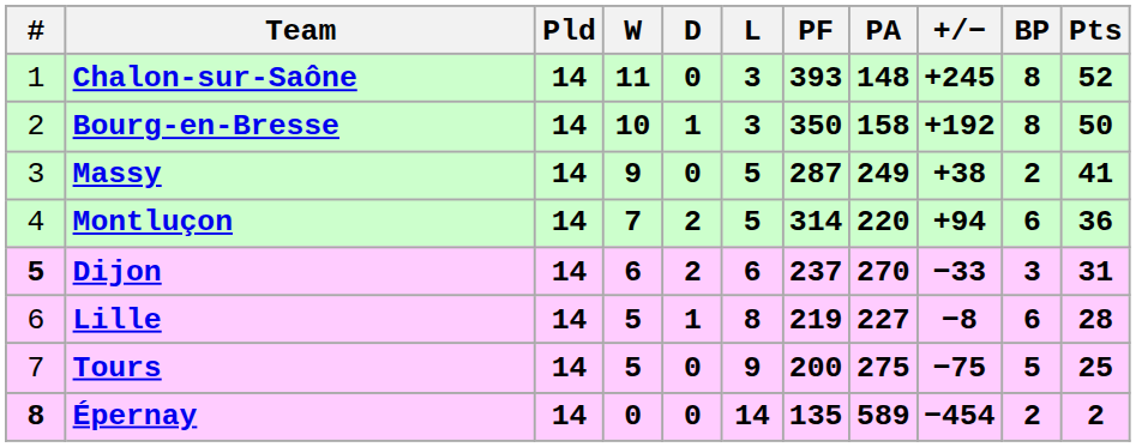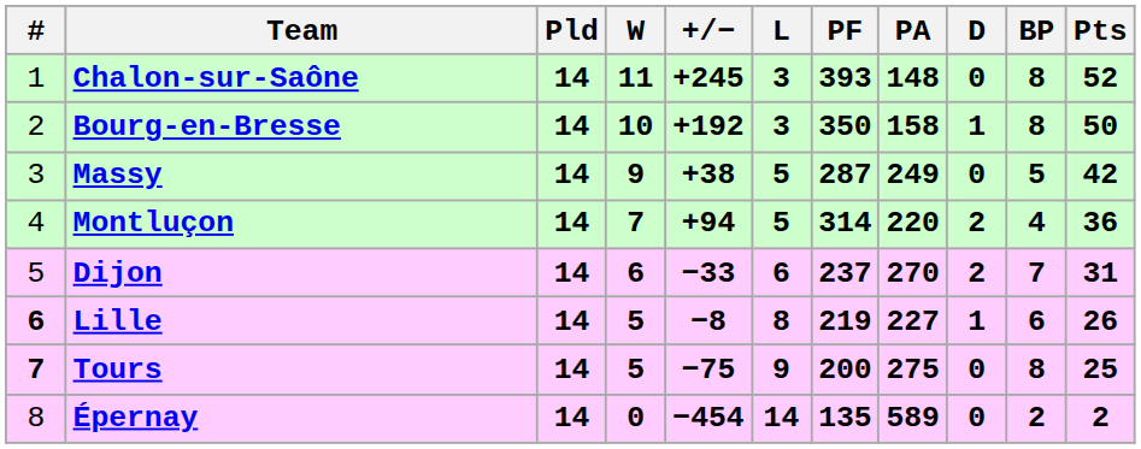 <table class="wikitable" style="text-align: center;">
 <tr>
 <th width="20">#</th>
 <th width="200">Team</th>
 <th width="20">Pld</th>
 <th width="20">W</th>
-<th width="20">D</th>
+<th width="25">+/−</th>
 <th width="20">L</th>
 <th width="20">PF</th>
 <th width="20">PA</th>
-<th width="25">+/−</th>
+<th width="20">D</th>
 <th width="20">BP</th>
 <th width="20">Pts</th>
 </tr>
 <tr bgcolor=#ccffcc align=center>
 <td>1</td>
 <td align=left><strong><a href='#'>Chalon-sur-Saône</a></strong></td>
 <td><strong>14</strong></td>
 <td><strong>11</strong></td>
-<td><strong>0</strong></td>
+<td><strong>+245</strong></td>
 <td><strong>3</strong></td>
 <td><strong>393</strong></td>
 <td><strong>148</strong></td>
-<td><strong>+245</strong></td>
+<td><strong>0</strong></td>
 <td><strong>8</strong></td>
 <td><strong>52</strong></td>
 </tr>
 <tr bgcolor=#ccffcc align=center>
 <td>2</td>
 <td align=left><strong><a href='#'>Bourg-en-Bresse</a></strong></td>
 <td><strong>14</strong></td>
 <td><strong>10</strong></td>
-<td><strong>1</strong></td>
+<td><strong>+192</strong></td>
 <td><strong>3</strong></td>
 <td><strong>350</strong></td>
 <td><strong>158</strong></td>
-<td><strong>+192</strong></td>
+<td><strong>1</strong></td>
 <td><strong>8</strong></td>
 <td><strong>50</strong></td>
 </tr>
 <tr bgcolor=#ccffcc align=center>
 <td>3</td>
 <td align=left><strong><a href='#'>Massy</a></strong></td>
 <td><strong>14</strong></td>
 <td><strong>9</strong></td>
-<td><strong>0</strong></td>
+<td><strong>+38</strong></td>
 <td><strong>5</strong></td>
 <td><strong>287</strong></td>
 <td><strong>249</strong></td>
-<td><strong>+38</strong></td>
-<td><strong>2</strong></td>
-<td><strong>41</strong></td>
+<td><strong>0</strong></td>
+<td><strong>5</strong></td>
+<td><strong>42</strong></td>
 </tr>
 <tr bgcolor=#ccffcc align=center>
 <td>4</td>
 <td align=left><strong><a href='#'>Montluçon</a></strong></td>
 <td><strong>14</strong></td>
 <td><strong>7</strong></td>
-<td><strong>2</strong></td>
+<td><strong>+94</strong></td>
 <td><strong>5</strong></td>
 <td><strong>314</strong></td>
 <td><strong>220</strong></td>
-<td><strong>+94</strong></td>
-<td><strong>6</strong></td>
+<td><strong>2</strong></td>
+<td><strong>4</strong></td>
 <td><strong>36</strong></td>
 </tr>
 <tr bgcolor=#ffccff align=center>
-<td><strong>5</strong></td>
+<td>5</td>
 <td align=left><strong><a href='#'>Dijon</a></strong></td>
 <td><strong>14</strong></td>
 <td><strong>6</strong></td>
-<td><strong>2</strong></td>
+<td><strong>−33</strong></td>
 <td><strong>6</strong></td>
 <td><strong>237</strong></td>
 <td><strong>270</strong></td>
-<td><strong>−33</strong></td>
-<td><strong>3</strong></td>
+<td><strong>2</strong></td>
+<td><strong>7</strong></td>
 <td><strong>31</strong></td>
 </tr>
 <tr bgcolor=#ffccff align=center>
-<td>6</td>
+<td><strong>6</strong></td>
 <td align=left><strong><a href='#'>Lille</a></strong></td>
 <td><strong>14</strong></td>
 <td><strong>5</strong></td>
-<td><strong>1</strong></td>
+<td><strong>−8</strong></td>
 <td><strong>8</strong></td>
 <td><strong>219</strong></td>
 <td><strong>227</strong></td>
-<td><strong>−8</strong></td>
+<td><strong>1</strong></td>
 <td><strong>6</strong></td>
-<td><strong>28</strong></td>
+<td><strong>26</strong></td>
 </tr>
 <tr bgcolor=#ffccff align=center>
-<td>7</td>
+<td><strong>7</strong></td>
 <td align=left><strong><a href='#'>Tours</a></strong></td>
 <td><strong>14</strong></td>
 <td><strong>5</strong></td>
-<td><strong>0</strong></td>
+<td><strong>−75</strong></td>
 <td><strong>9</strong></td>
 <td><strong>200</strong></td>
 <td><strong>275</strong></td>
-<td><strong>−75</strong></td>
-<td><strong>5</strong></td>
+<td><strong>0</strong></td>
+<td><strong>8</strong></td>
 <td><strong>25</strong></td>
 </tr>
 <tr bgcolor=#ffccff align=center>
-<td><strong>8</strong></td>
+<td>8</td>
 <td align=left><strong><a href='#'>Épernay</a></strong></td>
 <td><strong>14</strong></td>
 <td><strong>0</strong></td>
-<td><strong>0</strong></td>
+<td><strong>−454</strong></td>
 <td><strong>14</strong></td>
 <td><strong>135</strong></td>
 <td><strong>589</strong></td>
-<td><strong>−454</strong></td>
+<td><strong>0</strong></td>
 <td><strong>2</strong></td>
 <td><strong>2</strong></td>
 </tr>
 </table>
